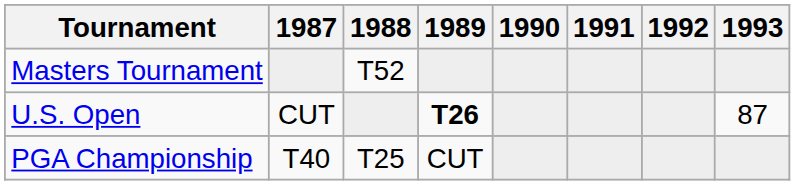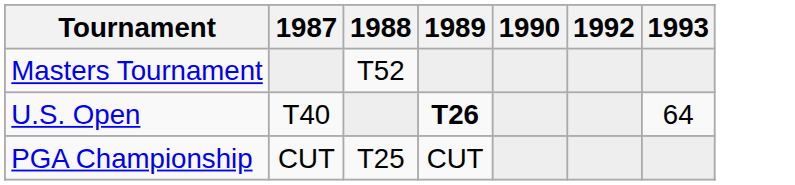 <table class="wikitable" style="font-size:95%;text-align:center;">
 <tr>
 <th>Tournament</th>
 <th>1987</th>
 <th>1988</th>
 <th>1989</th>
 <th>1990</th>
-<th>1991</th>
 <th>1992</th>
 <th>1993</th>
 </tr>
 <tr>
 <td align=left><a href='#'>Masters Tournament</a></td>
 <td style="background:#eeeeee;"></td>
 <td>T52</td>
 <td style="background:#eeeeee;"></td>
 <td style="background:#eeeeee;"></td>
 <td style="background:#eeeeee;"></td>
 <td style="background:#eeeeee;"></td>
-<td style="background:#eeeeee;"></td>
 </tr>
 <tr>
 <td align=left><a href='#'>U.S. Open</a></td>
-<td>CUT</td>
+<td>T40</td>
 <td style="background:#eeeeee;"></td>
 <td><strong>T26</strong></td>
 <td style="background:#eeeeee;"></td>
 <td style="background:#eeeeee;"></td>
-<td style="background:#eeeeee;"></td>
-<td>87</td>
+<td>64</td>
 </tr>
 <tr>
 <td align=left><a href='#'>PGA Championship</a></td>
-<td>T40</td>
+<td>CUT</td>
 <td>T25</td>
 <td>CUT</td>
 <td style="background:#eeeeee;"></td>
 <td style="background:#eeeeee;"></td>
 <td style="background:#eeeeee;"></td>
-<td style="background:#eeeeee;"></td>
 </tr>
 </table>
